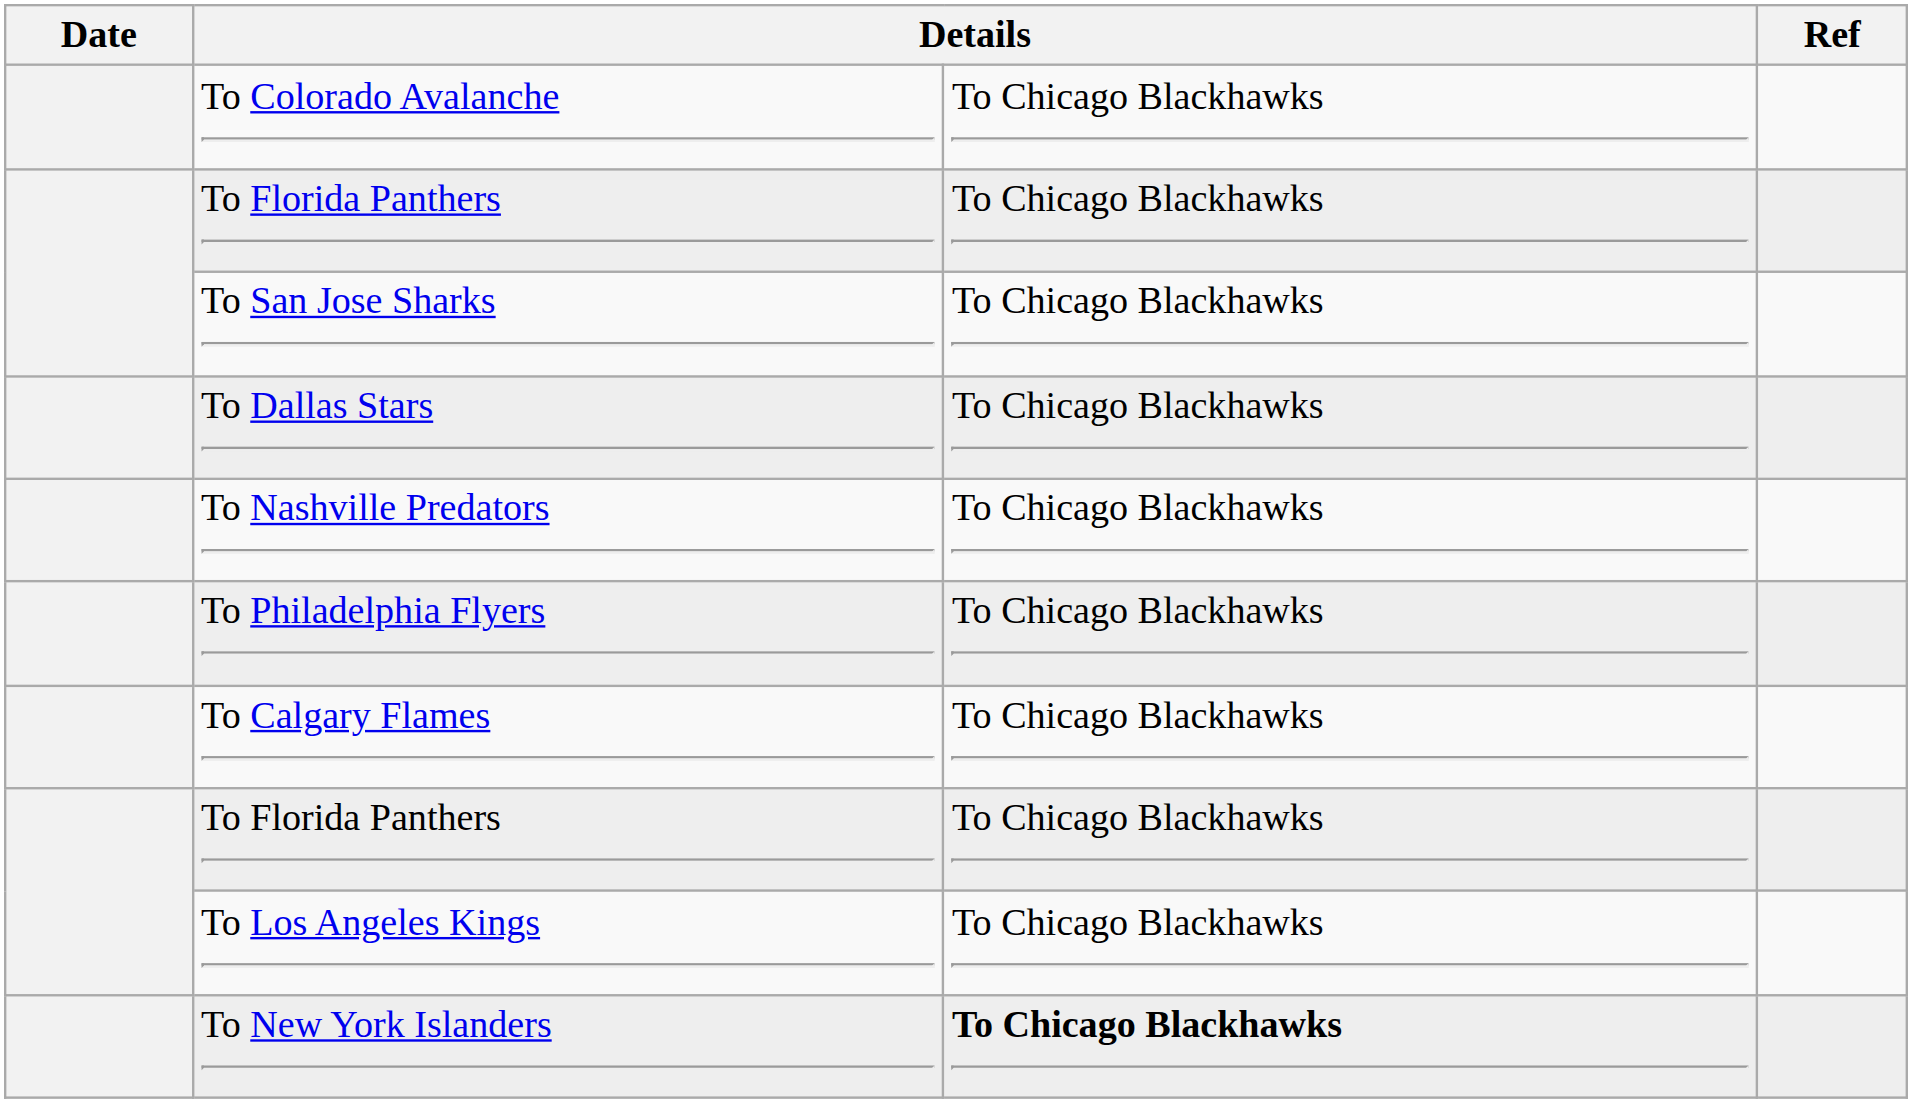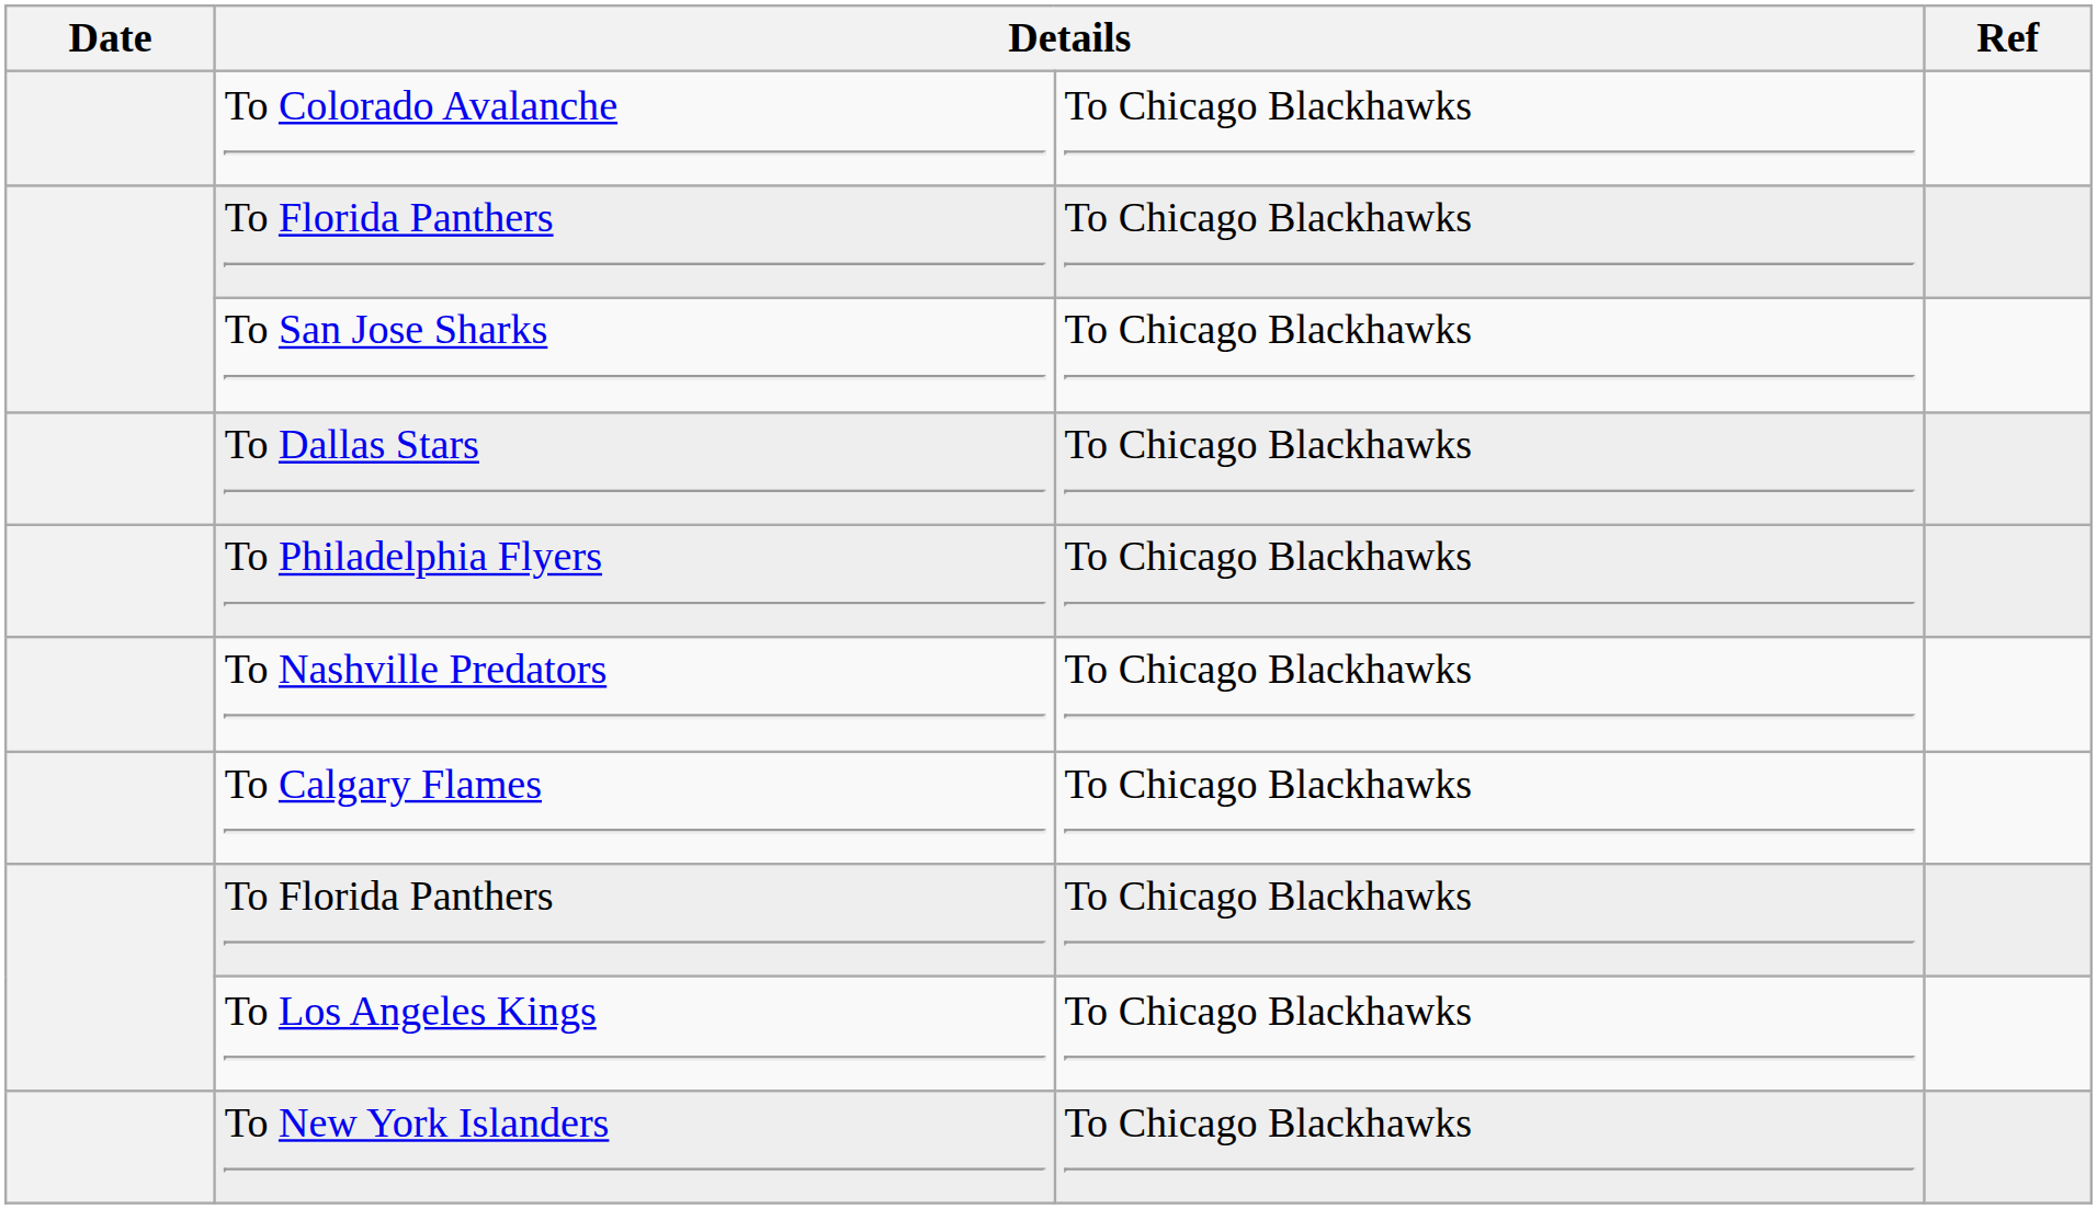 <table class="wikitable plainrowheaders" style="width: 50em;">
 <tr>
 <th scope="col">Date</th>
 <th scope="col" colspan="2">Details</th>
 <th scope="col">Ref</th>
 </tr>
 <tr>
 <th scope="row"></th>
 <td valign="top">To <a href='#'>Colorado Avalanche</a> <hr></td>
 <td valign="top">To Chicago Blackhawks <hr></td>
 <td></td>
 </tr>
 <tr bgcolor="#eeeeee">
 <th scope="row" rowspan=2></th>
 <td valign="top">To <a href='#'>Florida Panthers</a> <hr></td>
 <td valign="top">To Chicago Blackhawks <hr></td>
 <td></td>
 </tr>
 <tr>
 <td valign="top">To <a href='#'>San Jose Sharks</a> <hr></td>
 <td valign="top">To Chicago Blackhawks <hr></td>
 <td></td>
 </tr>
 <tr bgcolor="#eeeeee">
 <th scope="row"></th>
 <td valign="top">To <a href='#'>Dallas Stars</a> <hr></td>
 <td valign="top">To Chicago Blackhawks <hr></td>
 <td></td>
 </tr>
+<tr bgcolor="#eeeeee">
+<th scope="row"></th>
+<td valign="top">To <a href='#'>Philadelphia Flyers</a> <hr></td>
+<td valign="top">To Chicago Blackhawks <hr></td>
+<td></td>
+</tr>
 <tr>
 <th scope="row"></th>
 <td valign="top">To <a href='#'>Nashville Predators</a> <hr></td>
-<td valign="top">To Chicago Blackhawks <hr></td>
-<td></td>
-</tr>
-<tr bgcolor="#eeeeee">
-<th scope="row"></th>
-<td valign="top">To <a href='#'>Philadelphia Flyers</a> <hr></td>
 <td valign="top">To Chicago Blackhawks <hr></td>
 <td></td>
 </tr>
 <tr>
 <th scope="row"></th>
 <td valign="top">To <a href='#'>Calgary Flames</a> <hr></td>
 <td valign="top">To Chicago Blackhawks <hr></td>
 <td></td>
 </tr>
 <tr bgcolor="#eeeeee">
 <th scope="row" rowspan=2></th>
 <td valign="top">To Florida Panthers <hr></td>
 <td valign="top">To Chicago Blackhawks <hr></td>
 <td></td>
 </tr>
 <tr>
 <td valign="top">To <a href='#'>Los Angeles Kings</a> <hr></td>
 <td valign="top">To Chicago Blackhawks <hr></td>
 <td></td>
 </tr>
 <tr bgcolor="#eeeeee">
 <th scope="row"></th>
 <td valign="top">To <a href='#'>New York Islanders</a> <hr></td>
-<td valign="top"><strong>To Chicago Blackhawks <hr></strong></td>
+<td valign="top">To Chicago Blackhawks <hr></td>
 <td></td>
 </tr>
 </table>
